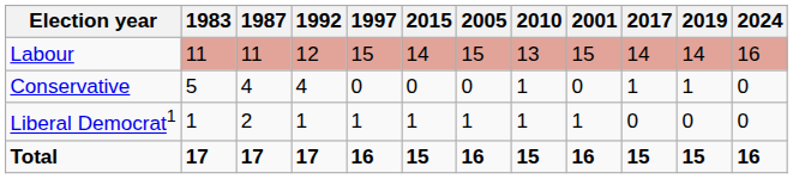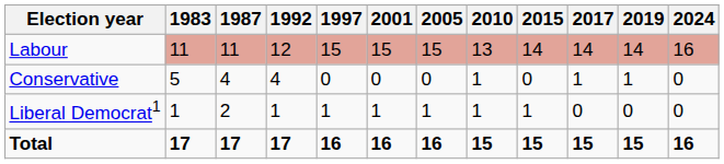 <table class="wikitable">
 <tr>
 <th>Election year</th>
 <th>1983</th>
 <th>1987</th>
 <th>1992</th>
 <th>1997</th>
-<th>2015</th>
+<th>2001</th>
 <th>2005</th>
 <th>2010</th>
-<th>2001</th>
+<th>2015</th>
 <th>2017</th>
 <th>2019</th>
 <th>2024</th>
 </tr>
 <tr>
 <td><a href='#'>Labour</a></td>
 <td style="background-color:#e2a499;">11</td>
 <td style="background-color:#e2a499;">11</td>
 <td style="background-color:#e2a499;">12</td>
 <td style="background-color:#e2a499;">15</td>
-<td style="background-color:#e2a499;">14</td>
+<td style="background-color:#e2a499;">15</td>
 <td style="background-color:#e2a499;">15</td>
 <td style="background-color:#e2a499;">13</td>
-<td style="background-color:#e2a499;">15</td>
+<td style="background-color:#e2a499;">14</td>
 <td style="background-color:#e2a499;">14</td>
 <td style="background-color:#e2a499;">14</td>
 <td style="background-color:#e2a499;">16</td>
 </tr>
 <tr>
 <td><a href='#'>Conservative</a></td>
 <td>5</td>
 <td>4</td>
 <td>4</td>
 <td>0</td>
 <td>0</td>
 <td>0</td>
 <td>1</td>
 <td>0</td>
 <td>1</td>
 <td>1</td>
 <td>0</td>
 </tr>
 <tr>
 <td><a href='#'>Liberal Democrat</a><sup>1</sup></td>
 <td>1</td>
 <td>2</td>
 <td>1</td>
 <td>1</td>
 <td>1</td>
 <td>1</td>
 <td>1</td>
 <td>1</td>
 <td>0</td>
 <td>0</td>
 <td>0</td>
 </tr>
 <tr>
 <td><strong>Total</strong></td>
 <td><strong>17</strong></td>
 <td><strong>17</strong></td>
 <td><strong>17</strong></td>
 <td><strong>16</strong></td>
-<td><strong>15</strong></td>
+<td><strong>16</strong></td>
 <td><strong>16</strong></td>
 <td><strong>15</strong></td>
-<td><strong>16</strong></td>
+<td><strong>15</strong></td>
 <td><strong>15</strong></td>
 <td><strong>15</strong></td>
 <td><strong>16</strong></td>
 </tr>
 </table>
